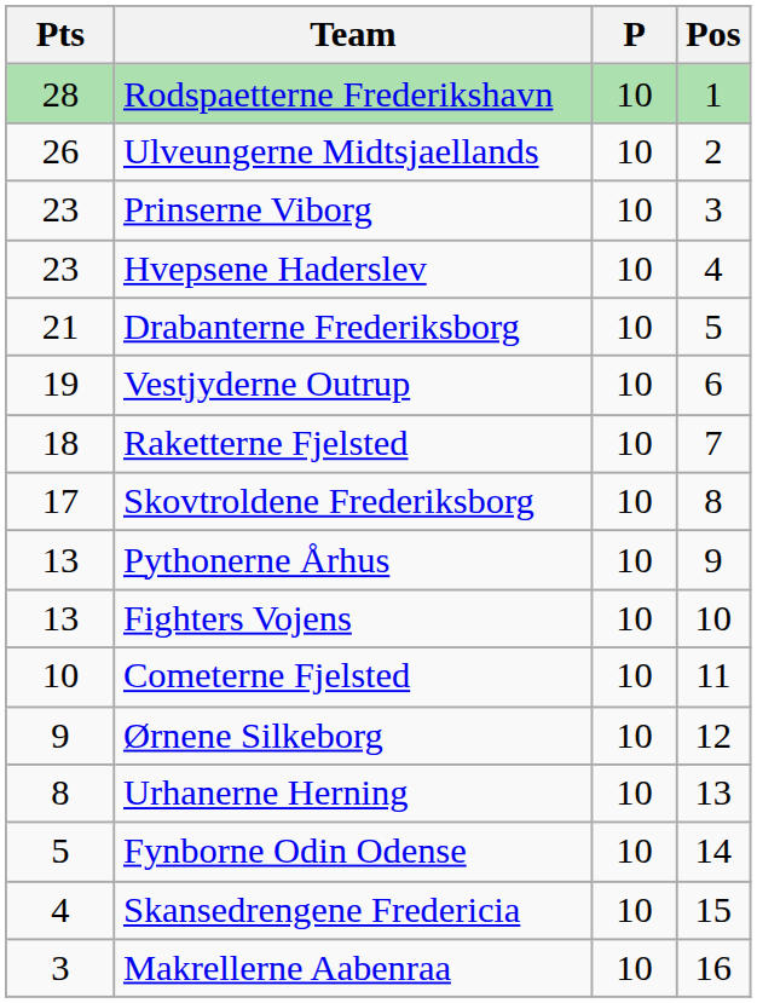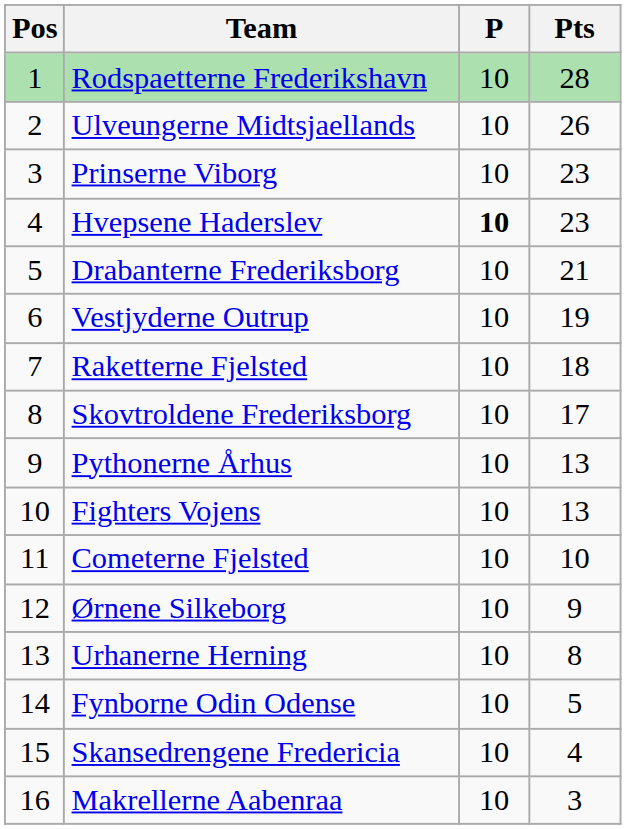 <table class="wikitable" style="font-size: 100%">
 <tr>
-<th width=40>Pts</th>
+<th width=20>Pos</th>
 <th width=200>Team</th>
 <th width=30>P</th>
-<th width=20>Pos</th>
+<th width=40>Pts</th>
 </tr>
 <tr align=center style="background:#ACE1AF;">
-<td>28</td>
+<td>1</td>
 <td align="left"><a href='#'>Rodspaetterne Frederikshavn</a></td>
 <td>10</td>
-<td>1</td>
+<td>28</td>
 </tr>
 <tr align=center>
-<td>26</td>
+<td>2</td>
 <td align="left"><a href='#'>Ulveungerne Midtsjaellands</a></td>
 <td>10</td>
-<td>2</td>
+<td>26</td>
 </tr>
 <tr align=center>
-<td>23</td>
+<td>3</td>
 <td align="left"><a href='#'>Prinserne Viborg</a></td>
 <td>10</td>
-<td>3</td>
+<td>23</td>
 </tr>
 <tr align=center>
+<td>4</td>
+<td align="left"><a href='#'>Hvepsene Haderslev</a></td>
+<td><strong>10</strong></td>
 <td>23</td>
-<td align="left"><a href='#'>Hvepsene Haderslev</a></td>
-<td>10</td>
-<td>4</td>
 </tr>
 <tr align=center>
-<td>21</td>
+<td>5</td>
 <td align="left"><a href='#'>Drabanterne Frederiksborg</a></td>
 <td>10</td>
-<td>5</td>
+<td>21</td>
 </tr>
 <tr align=center>
-<td>19</td>
+<td>6</td>
 <td align="left"><a href='#'>Vestjyderne Outrup</a></td>
 <td>10</td>
-<td>6</td>
+<td>19</td>
 </tr>
 <tr align=center>
-<td>18</td>
+<td>7</td>
 <td align="left"><a href='#'>Raketterne Fjelsted</a></td>
 <td>10</td>
-<td>7</td>
+<td>18</td>
 </tr>
 <tr align=center>
-<td>17</td>
+<td>8</td>
 <td align="left"><a href='#'>Skovtroldene Frederiksborg</a></td>
 <td>10</td>
-<td>8</td>
+<td>17</td>
 </tr>
 <tr align=center>
+<td>9</td>
+<td align="left"><a href='#'>Pythonerne Århus</a></td>
+<td>10</td>
 <td>13</td>
-<td align="left"><a href='#'>Pythonerne Århus</a></td>
+</tr>
+<tr align=center>
+<td>10</td>
+<td align="left"><a href='#'>Fighters Vojens</a></td>
+<td>10</td>
+<td>13</td>
+</tr>
+<tr align=center>
+<td>11</td>
+<td align="left"><a href='#'>Cometerne Fjelsted</a></td>
+<td>10</td>
+<td>10</td>
+</tr>
+<tr align=center>
+<td>12</td>
+<td align="left"><a href='#'>Ørnene Silkeborg</a></td>
 <td>10</td>
 <td>9</td>
 </tr>
 <tr align=center>
 <td>13</td>
-<td align="left"><a href='#'>Fighters Vojens</a></td>
+<td align="left"><a href='#'>Urhanerne Herning</a></td>
 <td>10</td>
-<td>10</td>
+<td>8</td>
 </tr>
 <tr align=center>
+<td>14</td>
+<td align="left"><a href='#'>Fynborne Odin Odense</a></td>
 <td>10</td>
-<td align="left"><a href='#'>Cometerne Fjelsted</a></td>
-<td>10</td>
-<td>11</td>
+<td>5</td>
 </tr>
 <tr align=center>
-<td>9</td>
-<td align="left"><a href='#'>Ørnene Silkeborg</a></td>
+<td>15</td>
+<td align="left"><a href='#'>Skansedrengene Fredericia</a></td>
 <td>10</td>
-<td>12</td>
+<td>4</td>
 </tr>
 <tr align=center>
-<td>8</td>
-<td align="left"><a href='#'>Urhanerne Herning</a></td>
-<td>10</td>
-<td>13</td>
-</tr>
-<tr align=center>
-<td>5</td>
-<td align="left"><a href='#'>Fynborne Odin Odense</a></td>
-<td>10</td>
-<td>14</td>
-</tr>
-<tr align=center>
-<td>4</td>
-<td align="left"><a href='#'>Skansedrengene Fredericia</a></td>
-<td>10</td>
-<td>15</td>
-</tr>
-<tr align=center>
-<td>3</td>
+<td>16</td>
 <td align="left"><a href='#'>Makrellerne Aabenraa</a></td>
 <td>10</td>
-<td>16</td>
+<td>3</td>
 </tr>
 </table>
